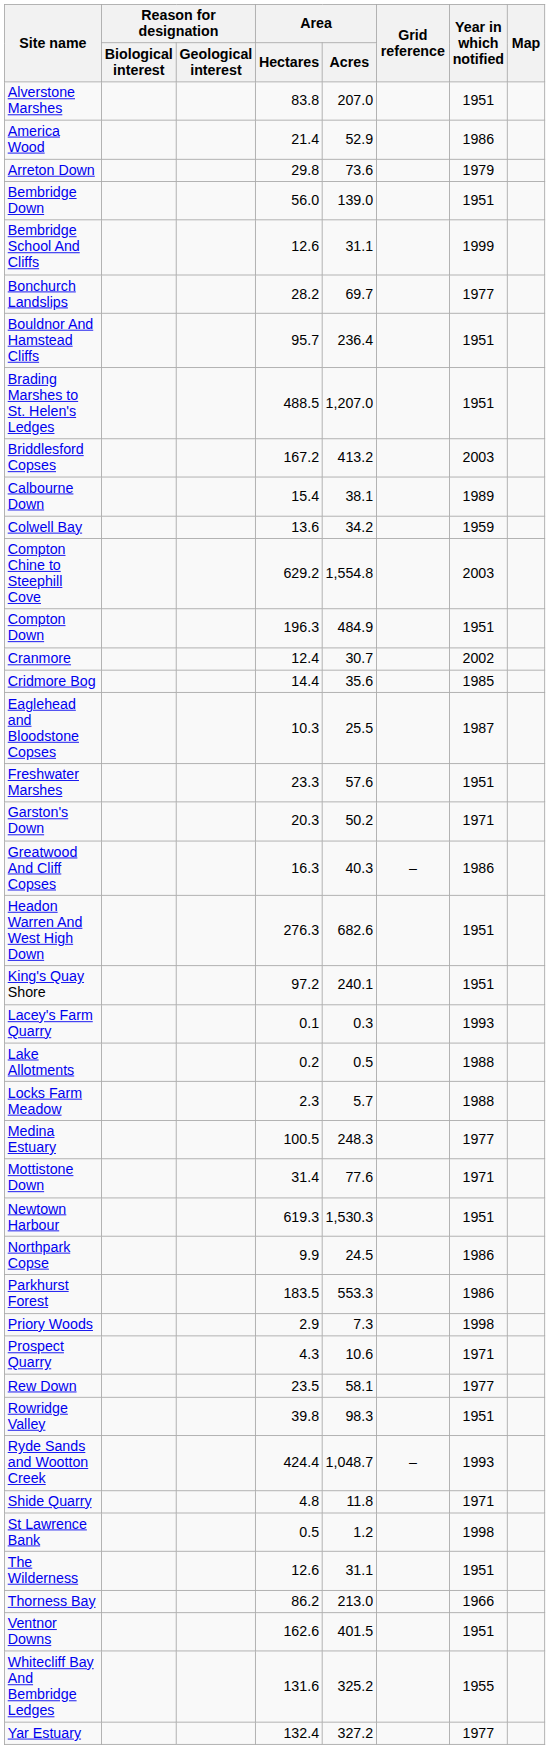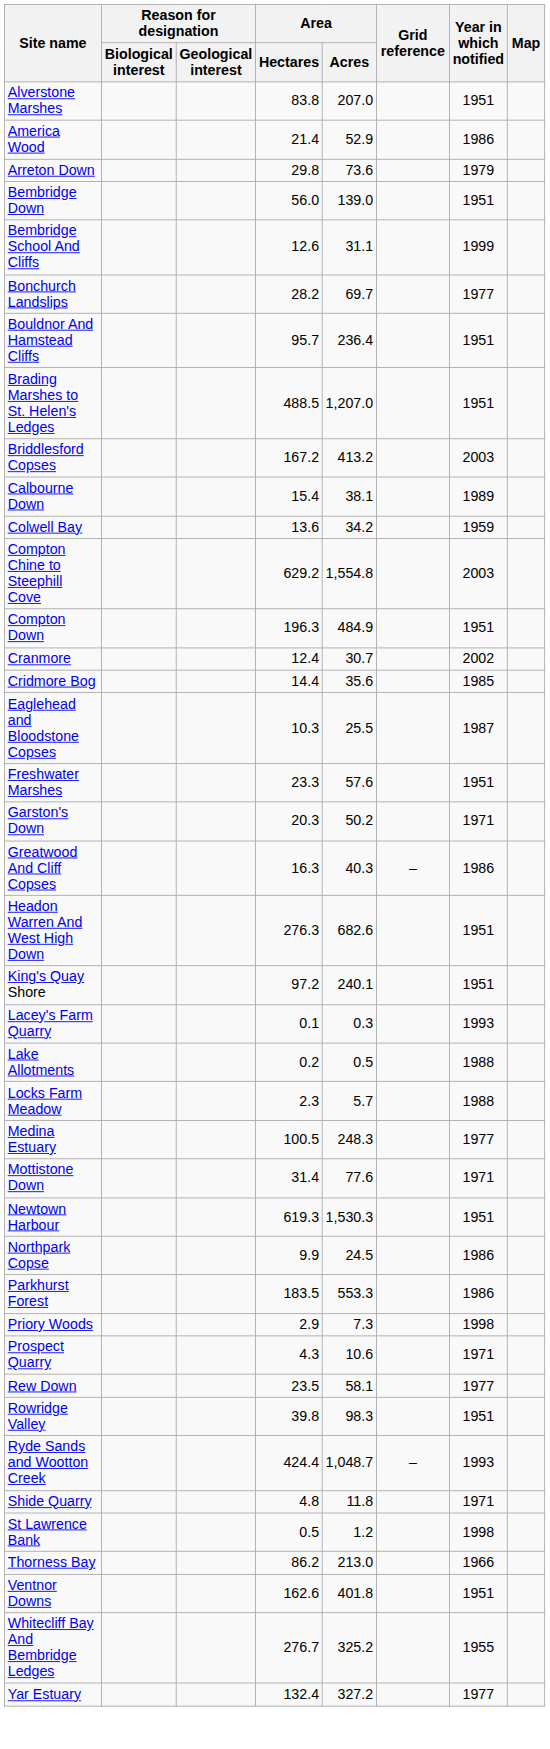 <table class="wikitable">
 <tr>
 <th style="width:270px" rowspan="2">Site name</th>
 <th style="width:160px" colspan="2">Reason for designation</th>
 <th style="width:100px" colspan="2">Area</th>
 <th style="width:100px" rowspan="2">Grid reference</th>
 <th style="width:60px" rowspan="2">Year in which notified</th>
 <th style="width:60px" rowspan="2">Map</th>
 </tr>
 <tr>
 <th style="width:80px">Biological interest</th>
 <th style="width:80px">Geological interest</th>
 <th style="width:50px">Hectares</th>
 <th style="width:50px">Acres</th>
 </tr>
 <tr>
 <td><a href='#'>Alverstone Marshes</a></td>
 <td style="text-align:center;"></td>
 <td style="text-align:center;"></td>
 <td style="text-align:right;">83.8</td>
 <td style="text-align:right;">207.0</td>
 <td style="text-align:center;"></td>
 <td style="text-align:center;">1951</td>
 <td style="text-align:center;"></td>
 </tr>
 <tr>
 <td><a href='#'>America Wood</a></td>
 <td style="text-align:center;"></td>
 <td style="text-align:center;"></td>
 <td style="text-align:right;">21.4</td>
 <td style="text-align:right;">52.9</td>
 <td style="text-align:center;"></td>
 <td style="text-align:center;">1986</td>
 <td style="text-align:center;"></td>
 </tr>
 <tr>
 <td><a href='#'>Arreton Down</a> </td>
 <td style="text-align:center;"></td>
 <td style="text-align:center;"></td>
 <td style="text-align:right;">29.8</td>
 <td style="text-align:right;">73.6</td>
 <td style="text-align:center;"></td>
 <td style="text-align:center;">1979</td>
 <td style="text-align:center;"></td>
 </tr>
 <tr>
 <td><a href='#'>Bembridge Down</a></td>
 <td style="text-align:center;"></td>
 <td style="text-align:center;"></td>
 <td style="text-align:right;">56.0</td>
 <td style="text-align:right;">139.0</td>
 <td style="text-align:center;"></td>
 <td style="text-align:center;">1951</td>
 <td style="text-align:center;"></td>
 </tr>
 <tr>
 <td><a href='#'>Bembridge School And Cliffs</a></td>
 <td style="text-align:center;"></td>
 <td style="text-align:center;"></td>
 <td style="text-align:right;">12.6</td>
 <td style="text-align:right;">31.1</td>
 <td style="text-align:center;"></td>
 <td style="text-align:center;">1999</td>
 <td style="text-align:center;"></td>
 </tr>
 <tr>
 <td><a href='#'>Bonchurch Landslips</a></td>
 <td style="text-align:center;"></td>
 <td style="text-align:center;"></td>
 <td style="text-align:right;">28.2</td>
 <td style="text-align:right;">69.7</td>
 <td style="text-align:center;"></td>
 <td style="text-align:center;">1977</td>
 <td style="text-align:center;"></td>
 </tr>
 <tr>
 <td><a href='#'>Bouldnor And Hamstead Cliffs</a></td>
 <td style="text-align:center;"></td>
 <td style="text-align:center;"></td>
 <td style="text-align:right;">95.7</td>
 <td style="text-align:right;">236.4</td>
 <td style="text-align:center;"></td>
 <td style="text-align:center;">1951</td>
 <td style="text-align:center;"></td>
 </tr>
 <tr>
 <td><a href='#'>Brading Marshes to St. Helen's Ledges</a></td>
 <td style="text-align:center;"></td>
 <td style="text-align:center;"></td>
 <td style="text-align:right;">488.5</td>
 <td style="text-align:right;">1,207.0</td>
 <td style="text-align:center;"></td>
 <td style="text-align:center;">1951</td>
 <td style="text-align:center;"></td>
 </tr>
 <tr>
 <td><a href='#'>Briddlesford Copses</a></td>
 <td style="text-align:center;"></td>
 <td style="text-align:center;"></td>
 <td style="text-align:right;">167.2</td>
 <td style="text-align:right;">413.2</td>
 <td style="text-align:center;"></td>
 <td style="text-align:center;">2003</td>
 <td style="text-align:center;"></td>
 </tr>
 <tr>
 <td><a href='#'>Calbourne Down</a></td>
 <td style="text-align:center;"></td>
 <td style="text-align:center;"></td>
 <td style="text-align:right;">15.4</td>
 <td style="text-align:right;">38.1</td>
 <td style="text-align:center;"></td>
 <td style="text-align:center;">1989</td>
 <td style="text-align:center;"></td>
 </tr>
 <tr>
 <td><a href='#'>Colwell Bay</a></td>
 <td style="text-align:center;"></td>
 <td style="text-align:center;"></td>
 <td style="text-align:right;">13.6</td>
 <td style="text-align:right;">34.2</td>
 <td style="text-align:center;"></td>
 <td style="text-align:center;">1959</td>
 <td style="text-align:center;"></td>
 </tr>
 <tr>
 <td><a href='#'>Compton Chine to Steephill Cove</a></td>
 <td style="text-align:center;"></td>
 <td style="text-align:center;"></td>
 <td style="text-align:right;">629.2</td>
 <td style="text-align:right;">1,554.8</td>
 <td style="text-align:center;"></td>
 <td style="text-align:center;">2003</td>
 <td style="text-align:center;"></td>
 </tr>
 <tr>
 <td><a href='#'>Compton Down</a></td>
 <td style="text-align:center;"></td>
 <td style="text-align:center;"></td>
 <td style="text-align:right;">196.3</td>
 <td style="text-align:right;">484.9</td>
 <td style="text-align:center;"></td>
 <td style="text-align:center;">1951</td>
 <td style="text-align:center;"></td>
 </tr>
 <tr>
 <td><a href='#'>Cranmore</a></td>
 <td style="text-align:center;"></td>
 <td style="text-align:center;"></td>
 <td style="text-align:right;">12.4</td>
 <td style="text-align:right;">30.7</td>
 <td style="text-align:center;"></td>
 <td style="text-align:center;">2002</td>
 <td style="text-align:center;"></td>
 </tr>
 <tr>
 <td><a href='#'>Cridmore Bog</a></td>
 <td style="text-align:center;"></td>
 <td style="text-align:center;"></td>
 <td style="text-align:right;">14.4</td>
 <td style="text-align:right;">35.6</td>
 <td style="text-align:center;"></td>
 <td style="text-align:center;">1985</td>
 <td style="text-align:center;"></td>
 </tr>
 <tr>
 <td><a href='#'>Eaglehead and Bloodstone Copses</a></td>
 <td style="text-align:center;"></td>
 <td style="text-align:center;"></td>
 <td style="text-align:right;">10.3</td>
 <td style="text-align:right;">25.5</td>
 <td style="text-align:center;"></td>
 <td style="text-align:center;">1987</td>
 <td style="text-align:center;"></td>
 </tr>
 <tr>
 <td><a href='#'>Freshwater Marshes</a></td>
 <td style="text-align:center;"></td>
 <td style="text-align:center;"></td>
 <td style="text-align:right;">23.3</td>
 <td style="text-align:right;">57.6</td>
 <td style="text-align:center;"></td>
 <td style="text-align:center;">1951</td>
 <td style="text-align:center;"></td>
 </tr>
 <tr>
 <td><a href='#'>Garston's Down</a></td>
 <td style="text-align:center;"></td>
 <td style="text-align:center;"></td>
 <td style="text-align:right;">20.3</td>
 <td style="text-align:right;">50.2</td>
 <td style="text-align:center;"></td>
 <td style="text-align:center;">1971</td>
 <td style="text-align:center;"></td>
 </tr>
 <tr>
 <td><a href='#'>Greatwood And Cliff Copses</a></td>
 <td style="text-align:center;"></td>
 <td style="text-align:center;"></td>
 <td style="text-align:right;">16.3</td>
 <td style="text-align:right;">40.3</td>
 <td style="text-align:center;"> – </td>
 <td style="text-align:center;">1986</td>
 <td style="text-align:center;"></td>
 </tr>
 <tr>
 <td><a href='#'>Headon Warren And West High Down</a></td>
 <td style="text-align:center;"></td>
 <td style="text-align:center;"></td>
 <td style="text-align:right;">276.3</td>
 <td style="text-align:right;">682.6</td>
 <td style="text-align:center;"></td>
 <td style="text-align:center;">1951</td>
 <td style="text-align:center;"></td>
 </tr>
 <tr>
 <td><a href='#'>King's Quay</a> Shore</td>
 <td style="text-align:center;"></td>
 <td style="text-align:center;"></td>
 <td style="text-align:right;">97.2</td>
 <td style="text-align:right;">240.1</td>
 <td style="text-align:center;"></td>
 <td style="text-align:center;">1951</td>
 <td style="text-align:center;"></td>
 </tr>
 <tr>
 <td><a href='#'>Lacey's Farm Quarry</a></td>
 <td style="text-align:center;"></td>
 <td style="text-align:center;"></td>
 <td style="text-align:right;">0.1</td>
 <td style="text-align:right;">0.3</td>
 <td style="text-align:center;"></td>
 <td style="text-align:center;">1993</td>
 <td style="text-align:center;"></td>
 </tr>
 <tr>
 <td><a href='#'>Lake Allotments</a></td>
 <td style="text-align:center;"></td>
 <td style="text-align:center;"></td>
 <td style="text-align:right;">0.2</td>
 <td style="text-align:right;">0.5</td>
 <td style="text-align:center;"></td>
 <td style="text-align:center;">1988</td>
 <td style="text-align:center;"></td>
 </tr>
 <tr>
 <td><a href='#'>Locks Farm Meadow</a></td>
 <td style="text-align:center;"></td>
 <td style="text-align:center;"></td>
 <td style="text-align:right;">2.3</td>
 <td style="text-align:right;">5.7</td>
 <td style="text-align:center;"></td>
 <td style="text-align:center;">1988</td>
 <td style="text-align:center;"></td>
 </tr>
 <tr>
 <td><a href='#'>Medina Estuary</a></td>
 <td style="text-align:center;"></td>
 <td style="text-align:center;"></td>
 <td style="text-align:right;">100.5</td>
 <td style="text-align:right;">248.3</td>
 <td style="text-align:center;"></td>
 <td style="text-align:center;">1977</td>
 <td style="text-align:center;"></td>
 </tr>
 <tr>
 <td><a href='#'>Mottistone Down</a></td>
 <td style="text-align:center;"></td>
 <td style="text-align:center;"></td>
 <td style="text-align:right;">31.4</td>
 <td style="text-align:right;">77.6</td>
 <td style="text-align:center;"></td>
 <td style="text-align:center;">1971</td>
 <td style="text-align:center;"></td>
 </tr>
 <tr>
 <td><a href='#'>Newtown Harbour</a></td>
 <td style="text-align:center;"></td>
 <td style="text-align:center;"></td>
 <td style="text-align:right;">619.3</td>
 <td style="text-align:right;">1,530.3</td>
 <td style="text-align:center;"></td>
 <td style="text-align:center;">1951</td>
 <td style="text-align:center;"></td>
 </tr>
 <tr>
 <td><a href='#'>Northpark Copse</a></td>
 <td style="text-align:center;"></td>
 <td style="text-align:center;"></td>
 <td style="text-align:right;">9.9</td>
 <td style="text-align:right;">24.5</td>
 <td style="text-align:center;"></td>
 <td style="text-align:center;">1986</td>
 <td style="text-align:center;"></td>
 </tr>
 <tr>
 <td><a href='#'>Parkhurst Forest</a></td>
 <td style="text-align:center;"></td>
 <td style="text-align:center;"></td>
 <td style="text-align:right;">183.5</td>
 <td style="text-align:right;">553.3</td>
 <td style="text-align:center;"></td>
 <td style="text-align:center;">1986</td>
 <td style="text-align:center;"></td>
 </tr>
 <tr>
 <td><a href='#'>Priory Woods</a></td>
 <td style="text-align:center;"></td>
 <td style="text-align:center;"></td>
 <td style="text-align:right;">2.9</td>
 <td style="text-align:right;">7.3</td>
 <td style="text-align:center;"></td>
 <td style="text-align:center;">1998</td>
 <td style="text-align:center;"></td>
 </tr>
 <tr>
 <td><a href='#'>Prospect Quarry</a></td>
 <td style="text-align:center;"></td>
 <td style="text-align:center;"></td>
 <td style="text-align:right;">4.3</td>
 <td style="text-align:right;">10.6</td>
 <td style="text-align:center;"></td>
 <td style="text-align:center;">1971</td>
 <td style="text-align:center;"></td>
 </tr>
 <tr>
 <td><a href='#'>Rew Down</a></td>
 <td style="text-align:center;"></td>
 <td style="text-align:center;"></td>
 <td style="text-align:right;">23.5</td>
 <td style="text-align:right;">58.1</td>
 <td style="text-align:center;"></td>
 <td style="text-align:center;">1977</td>
 <td style="text-align:center;"></td>
 </tr>
 <tr>
 <td><a href='#'>Rowridge Valley</a></td>
 <td style="text-align:center;"></td>
 <td style="text-align:center;"></td>
 <td style="text-align:right;">39.8</td>
 <td style="text-align:right;">98.3</td>
 <td style="text-align:center;"></td>
 <td style="text-align:center;">1951</td>
 <td style="text-align:center;"></td>
 </tr>
 <tr>
 <td><a href='#'>Ryde Sands and Wootton Creek</a></td>
 <td style="text-align:center;"></td>
 <td style="text-align:center;"></td>
 <td style="text-align:right;">424.4</td>
 <td style="text-align:right;">1,048.7</td>
 <td style="text-align:center;"> – </td>
 <td style="text-align:center;">1993</td>
 <td style="text-align:center;"></td>
 </tr>
 <tr>
 <td><a href='#'>Shide Quarry</a></td>
 <td style="text-align:center;"></td>
 <td style="text-align:center;"></td>
 <td style="text-align:right;">4.8</td>
 <td style="text-align:right;">11.8</td>
 <td style="text-align:center;"></td>
 <td style="text-align:center;">1971</td>
 <td style="text-align:center;"></td>
 </tr>
 <tr>
 <td><a href='#'>St Lawrence Bank</a></td>
 <td style="text-align:center;"></td>
 <td style="text-align:center;"></td>
 <td style="text-align:right;">0.5</td>
 <td style="text-align:right;">1.2</td>
 <td style="text-align:center;"></td>
 <td style="text-align:center;">1998</td>
 <td style="text-align:center;"></td>
 </tr>
 <tr>
-<td><a href='#'>The Wilderness</a></td>
-<td style="text-align:center;"></td>
-<td style="text-align:center;"></td>
-<td style="text-align:right;">12.6</td>
-<td style="text-align:right;">31.1</td>
-<td style="text-align:center;"></td>
-<td style="text-align:center;">1951</td>
-<td style="text-align:center;"></td>
-</tr>
-<tr>
 <td><a href='#'>Thorness Bay</a></td>
 <td style="text-align:center;"></td>
 <td style="text-align:center;"></td>
 <td style="text-align:right;">86.2</td>
 <td style="text-align:right;">213.0</td>
 <td style="text-align:center;"></td>
 <td style="text-align:center;">1966</td>
 <td style="text-align:center;"></td>
 </tr>
 <tr>
 <td><a href='#'>Ventnor Downs</a></td>
 <td style="text-align:center;"></td>
 <td style="text-align:center;"></td>
 <td style="text-align:right;">162.6</td>
-<td style="text-align:right;">401.5</td>
+<td style="text-align:right;">401.8</td>
 <td style="text-align:center;"></td>
 <td style="text-align:center;">1951</td>
 <td style="text-align:center;"></td>
 </tr>
 <tr>
 <td><a href='#'>Whitecliff Bay And Bembridge Ledges</a></td>
 <td style="text-align:center;"></td>
 <td style="text-align:center;"></td>
-<td style="text-align:right;">131.6</td>
+<td style="text-align:right;">276.7</td>
 <td style="text-align:right;">325.2</td>
 <td style="text-align:center;"></td>
 <td style="text-align:center;">1955</td>
 <td style="text-align:center;"></td>
 </tr>
 <tr>
 <td><a href='#'>Yar Estuary</a></td>
 <td style="text-align:center;"></td>
 <td style="text-align:center;"></td>
 <td style="text-align:right;">132.4</td>
 <td style="text-align:right;">327.2</td>
 <td style="text-align:center;"></td>
 <td style="text-align:center;">1977</td>
 <td style="text-align:center;"></td>
 </tr>
 </table>
